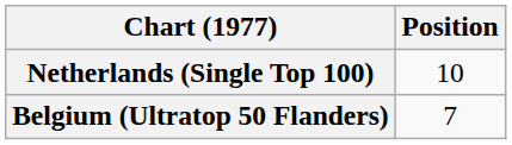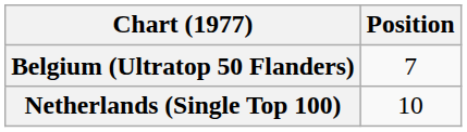 <table class="wikitable sortable plainrowheaders" style="text-align:center;">
 <tr>
 <th scope="col">Chart (1977)</th>
 <th scope="col">Position</th>
 </tr>
 <tr>
+<th scope="row">Belgium (Ultratop 50 Flanders)</th>
+<td>7</td>
+</tr>
+<tr>
 <th scope="row">Netherlands (Single Top 100)</th>
 <td>10</td>
 </tr>
-<tr>
-<th scope="row">Belgium (Ultratop 50 Flanders)</th>
-<td>7</td>
-</tr>
 </table>
